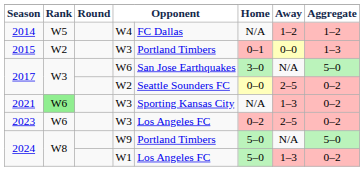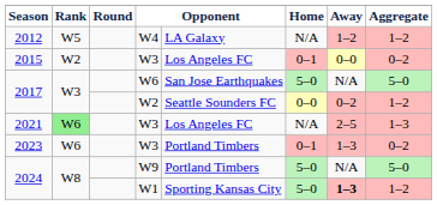 <table class="wikitable sortable" style="text-align:center;">
 <tr>
 </tr>
 <tr>
 <th style="background:#FFF; color:#14284B;">Season</th>
 <th style="background:#FFF; color:#14284B;">Rank</th>
 <th style="background:#FFF; color:#14284B;">Round</th>
 <th style="background:#FFF; color:#14284B;" colspan="2">Opponent</th>
 <th style="background:#FFF; color:#14284B;" class="unsortable">Home</th>
 <th style="background:#FFF; color:#14284B;" class="unsortable">Away</th>
 <th style="background:#FFF; color:#14284B;" class="unsortable">Aggregate</th>
 </tr>
 <tr>
-<td><a href='#'>2014</a></td>
+<td><a href='#'>2012</a></td>
 <td>W5</td>
 <td style="text-align:left"></td>
 <td style="text-align:left">W4</td>
-<td style="text-align:left"><a href='#'>FC Dallas</a></td>
+<td style="text-align:left"><a href='#'>LA Galaxy</a></td>
 <td>N/A</td>
 <td style="background:#FFBBBB;">1–2</td>
 <td style="background:#FFBBBB;">1–2</td>
 </tr>
 <tr>
 <td><a href='#'>2015</a></td>
 <td>W2</td>
 <td style="text-align:left"></td>
 <td style="text-align:left">W3</td>
-<td style="text-align:left"><a href='#'>Portland Timbers</a></td>
+<td style="text-align:left"><a href='#'>Los Angeles FC</a></td>
 <td style="background:#FFBBBB;">0–1</td>
 <td style="background:#FFFFBB;">0–0</td>
-<td style="background:#FFBBBB;">1–3</td>
+<td style="background:#FFBBBB;">0–2</td>
 </tr>
 <tr>
 <td rowspan="2"><a href='#'>2017</a></td>
 <td rowspan="2">W3</td>
 <td style="text-align:left"></td>
 <td style="text-align:left">W6</td>
 <td style="text-align:left"><a href='#'>San Jose Earthquakes</a></td>
-<td style="background:#BBF3BB;">3–0</td>
+<td style="background:#BBF3BB;">5–0</td>
 <td>N/A</td>
 <td style="background:#BBF3BB;">5–0</td>
 </tr>
 <tr>
 <td style="text-align:left"></td>
 <td style="text-align:left">W2</td>
 <td style="text-align:left"><a href='#'>Seattle Sounders FC</a></td>
 <td style="background:#FFFFBB;">0–0</td>
-<td style="background:#FFBBBB;">2–5</td>
 <td style="background:#FFBBBB;">0–2</td>
+<td style="background:#FFBBBB;">1–2</td>
 </tr>
 <tr>
 <td><a href='#'>2021</a></td>
 <td style="background: lightgreen;">W6</td>
 <td style="text-align:left"></td>
 <td style="text-align:left">W3</td>
-<td style="text-align:left"><a href='#'>Sporting Kansas City</a></td>
+<td style="text-align:left"><a href='#'>Los Angeles FC</a></td>
 <td>N/A</td>
+<td style="background:#FFBBBB;">2–5</td>
 <td style="background:#FFBBBB;">1–3</td>
-<td style="background:#FFBBBB;">0–2</td>
 </tr>
 <tr>
 <td><a href='#'>2023</a></td>
 <td>W6</td>
 <td style="text-align:left"></td>
 <td>W3</td>
-<td style="text-align:left"><a href='#'>Los Angeles FC</a></td>
-<td style="background:#FFBBBB;">0–2</td>
-<td style="background:#FFBBBB;">2–5</td>
+<td style="text-align:left"><a href='#'>Portland Timbers</a></td>
+<td style="background:#FFBBBB;">0–1</td>
+<td style="background:#FFBBBB;">1–3</td>
 <td style="background:#FFBBBB;">0–2</td>
 </tr>
 <tr>
 <td rowspan="2"><a href='#'>2024</a></td>
 <td rowspan="2">W8</td>
 <td style="text-align:left"></td>
 <td>W9</td>
 <td style="text-align:left"><a href='#'>Portland Timbers</a></td>
 <td style="background:#BBF3BB;">5–0</td>
 <td>N/A</td>
 <td style="background:#BBF3BB;">5–0</td>
 </tr>
 <tr>
 <td style="text-align:left"></td>
 <td>W1</td>
-<td style="text-align:left"><a href='#'>Los Angeles FC</a></td>
+<td style="text-align:left"><a href='#'>Sporting Kansas City</a></td>
 <td style="background:#BBF3BB;">5–0</td>
-<td style="background:#FFBBBB;">1–3</td>
-<td style="background:#FFBBBB;">0–2</td>
+<td style="background:#FFBBBB;"><strong>1–3</strong></td>
+<td style="background:#FFBBBB;">1–2</td>
 </tr>
 </table>
